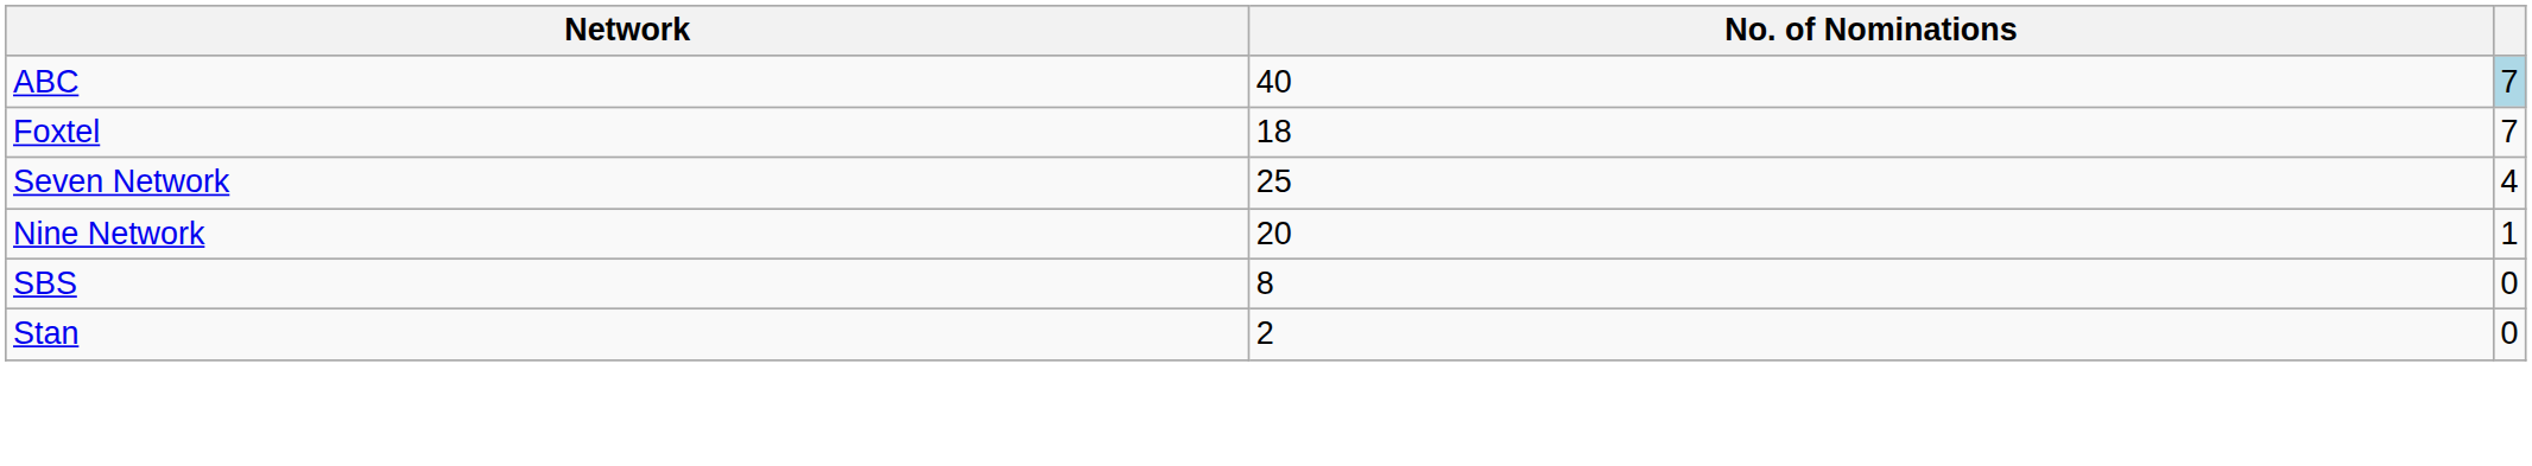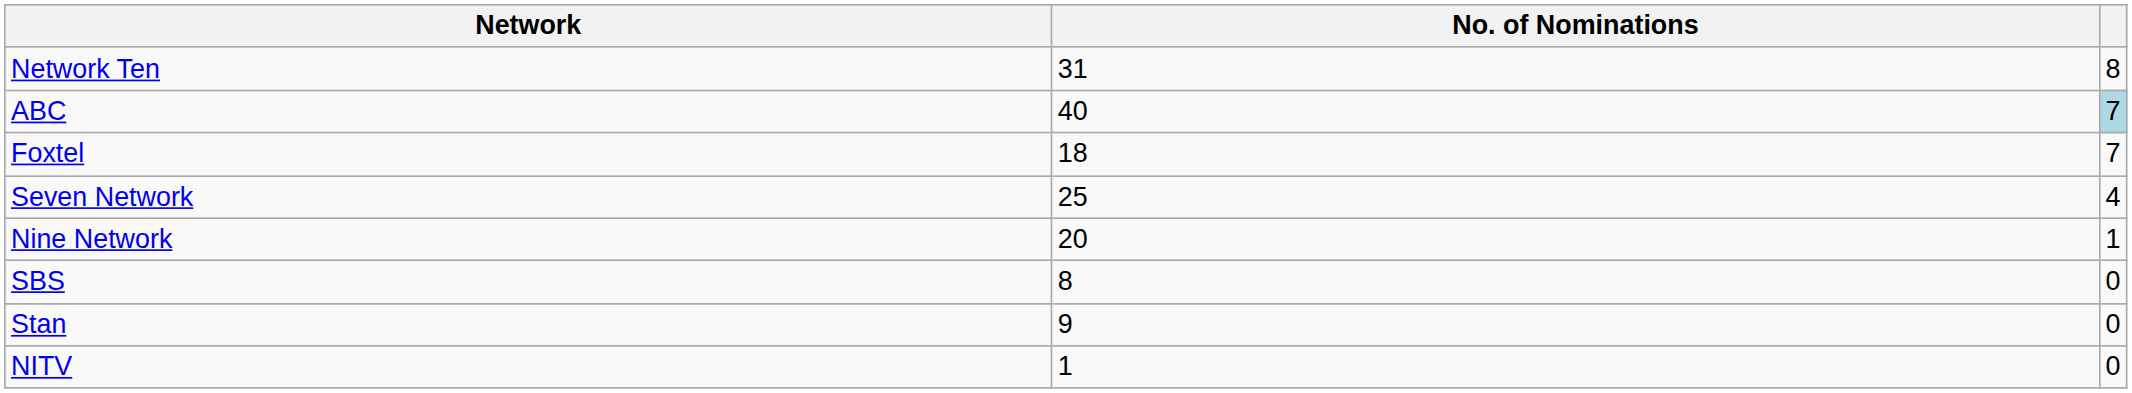 <table class=wikitable width="100%">
 <tr>
 <th width="50%">Network</th>
 <th width="50%">No. of Nominations</th>
 <th width="50%"></th>
+</tr>
+<tr>
+<td><a href='#'>Network Ten</a></td>
+<td>31</td>
+<td>8</td>
 </tr>
 <tr>
 <td><a href='#'>ABC</a></td>
 <td>40</td>
 <td style="background: lightblue;">7</td>
 </tr>
 <tr>
 <td><a href='#'>Foxtel</a></td>
 <td>18</td>
 <td>7</td>
 </tr>
 <tr>
 <td><a href='#'>Seven Network</a></td>
 <td>25</td>
 <td>4</td>
 </tr>
 <tr>
 <td><a href='#'>Nine Network</a></td>
 <td>20</td>
 <td>1</td>
 </tr>
 <tr>
 <td><a href='#'>SBS</a></td>
 <td>8</td>
 <td>0</td>
 </tr>
 <tr>
 <td><a href='#'>Stan</a></td>
-<td>2</td>
+<td>9</td>
+<td>0</td>
+</tr>
+<tr>
+<td><a href='#'>NITV</a></td>
+<td>1</td>
 <td>0</td>
 </tr>
 </table>
